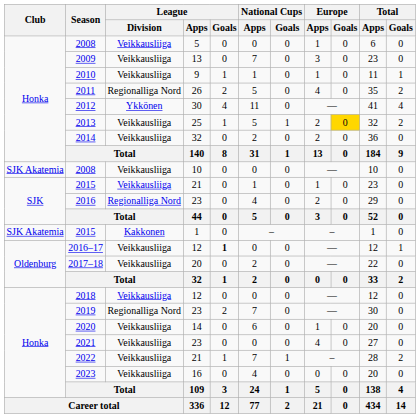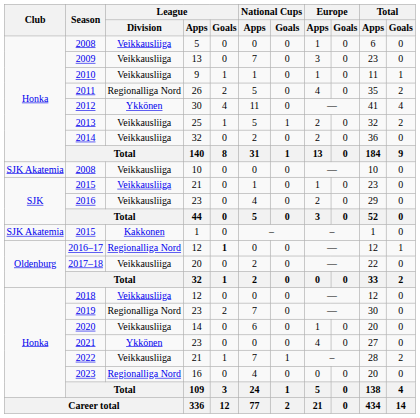 <table class="wikitable" style="text-align:center">
 <tr>
 <th rowspan="2">Club</th>
 <th rowspan="2">Season</th>
 <th colspan="3">League</th>
 <th colspan="2">National Cups</th>
 <th colspan="2">Europe</th>
 <th colspan="2">Total</th>
 </tr>
 <tr>
 <th>Division</th>
 <th>Apps</th>
 <th>Goals</th>
 <th>Apps</th>
 <th>Goals</th>
 <th>Apps</th>
 <th>Goals</th>
 <th>Apps</th>
 <th>Goals</th>
 </tr>
 <tr>
 <td rowspan="8"><a href='#'>Honka</a></td>
 <td><a href='#'>2008</a></td>
 <td><a href='#'>Veikkausliiga</a></td>
 <td>5</td>
 <td>0</td>
 <td>0</td>
 <td>0</td>
 <td>1</td>
 <td>0</td>
 <td>6</td>
 <td>0</td>
 </tr>
 <tr>
 <td><a href='#'>2009</a></td>
 <td>Veikkausliiga</td>
 <td>13</td>
 <td>0</td>
 <td>7</td>
 <td>0</td>
 <td>3</td>
 <td>0</td>
 <td>23</td>
 <td>0</td>
 </tr>
 <tr>
 <td><a href='#'>2010</a></td>
 <td>Veikkausliiga</td>
 <td>9</td>
 <td>1</td>
 <td>1</td>
 <td>0</td>
 <td>1</td>
 <td>0</td>
 <td>11</td>
 <td>1</td>
 </tr>
 <tr>
 <td><a href='#'>2011</a></td>
 <td>Regionalliga Nord</td>
 <td>26</td>
 <td>2</td>
 <td>5</td>
 <td>0</td>
 <td>4</td>
 <td>0</td>
 <td>35</td>
 <td>2</td>
 </tr>
 <tr>
 <td><a href='#'>2012</a></td>
 <td rowspan="1"><a href='#'>Ykkönen</a></td>
 <td>30</td>
 <td>4</td>
 <td>11</td>
 <td>0</td>
 <td colspan="2">—</td>
 <td>41</td>
 <td>4</td>
 </tr>
 <tr>
 <td><a href='#'>2013</a></td>
 <td>Veikkausliiga</td>
 <td>25</td>
 <td>1</td>
 <td>5</td>
 <td>1</td>
 <td>2</td>
-<td style="background: gold;">0</td>
+<td>0</td>
 <td>32</td>
 <td>2</td>
 </tr>
 <tr>
 <td><a href='#'>2014</a></td>
 <td>Veikkausliiga</td>
 <td>32</td>
 <td>0</td>
 <td>2</td>
 <td>0</td>
 <td>2</td>
 <td>0</td>
 <td>36</td>
 <td>0</td>
 </tr>
 <tr>
 <th colspan="2">Total</th>
 <th>140</th>
 <th>8</th>
 <th>31</th>
 <th>1</th>
 <th>13</th>
 <th>0</th>
 <th>184</th>
 <th>9</th>
 </tr>
 <tr>
 <td><a href='#'>SJK Akatemia</a></td>
 <td><a href='#'>2008</a></td>
 <td>Veikkausliiga</td>
 <td>10</td>
 <td>0</td>
 <td>0</td>
 <td>0</td>
 <td colspan="2">—</td>
 <td>10</td>
 <td>0</td>
 </tr>
 <tr>
 <td rowspan="3"><a href='#'>SJK</a></td>
 <td><a href='#'>2015</a></td>
 <td><a href='#'>Veikkausliiga</a></td>
 <td>21</td>
 <td>0</td>
 <td>1</td>
 <td>0</td>
 <td>1</td>
 <td>0</td>
 <td>23</td>
 <td>0</td>
 </tr>
 <tr>
 <td><a href='#'>2016</a></td>
-<td><a href='#'>Regionalliga Nord</a></td>
+<td>Veikkausliiga</td>
 <td>23</td>
 <td>0</td>
 <td>4</td>
 <td>0</td>
 <td>2</td>
 <td>0</td>
 <td>29</td>
 <td>0</td>
 </tr>
 <tr>
 <th colspan="2">Total</th>
 <th>44</th>
 <th>0</th>
 <th>5</th>
 <th>0</th>
 <th>3</th>
 <th>0</th>
 <th>52</th>
 <th>0</th>
 </tr>
 <tr>
 <td><a href='#'>SJK Akatemia</a></td>
 <td><a href='#'>2015</a></td>
 <td><a href='#'>Kakkonen</a></td>
 <td>1</td>
 <td>0</td>
 <td colspan=2>–</td>
 <td colspan=2>–</td>
 <td>1</td>
 <td>0</td>
 </tr>
 <tr>
 <td rowspan="3"><a href='#'>Oldenburg</a></td>
 <td><a href='#'>2016–17</a></td>
-<td>Veikkausliiga</td>
+<td><a href='#'>Regionalliga Nord</a></td>
 <td>12</td>
 <td><strong>1</strong></td>
 <td>0</td>
 <td>0</td>
 <td colspan="2">—</td>
 <td>12</td>
 <td>1</td>
 </tr>
 <tr>
 <td><a href='#'>2017–18</a></td>
 <td>Veikkausliiga</td>
 <td>20</td>
 <td>0</td>
 <td>2</td>
 <td>0</td>
 <td colspan="2">—</td>
 <td>22</td>
 <td>0</td>
 </tr>
 <tr>
 <th colspan="2">Total</th>
 <th>32</th>
 <th>1</th>
 <th>2</th>
 <th>0</th>
 <th>0</th>
 <th>0</th>
 <th>33</th>
 <th>2</th>
 </tr>
 <tr>
 <td rowspan="7"><a href='#'>Honka</a></td>
 <td><a href='#'>2018</a></td>
 <td><a href='#'>Veikkausliiga</a></td>
 <td>12</td>
 <td>0</td>
 <td>0</td>
 <td>0</td>
 <td colspan="2">—</td>
 <td>12</td>
 <td>0</td>
 </tr>
 <tr>
 <td><a href='#'>2019</a></td>
 <td>Regionalliga Nord</td>
 <td>23</td>
 <td>2</td>
 <td>7</td>
 <td>0</td>
 <td colspan="2">—</td>
 <td>30</td>
 <td>0</td>
 </tr>
 <tr>
 <td><a href='#'>2020</a></td>
 <td>Veikkausliiga</td>
 <td>14</td>
 <td>0</td>
 <td>6</td>
 <td>0</td>
 <td>1</td>
 <td>0</td>
 <td>20</td>
 <td>0</td>
 </tr>
 <tr>
 <td><a href='#'>2021</a></td>
-<td>Veikkausliiga</td>
+<td rowspan="1"><a href='#'>Ykkönen</a></td>
 <td>23</td>
 <td>0</td>
 <td>0</td>
 <td>0</td>
 <td>4</td>
 <td>0</td>
 <td>27</td>
 <td>0</td>
 </tr>
 <tr>
 <td><a href='#'>2022</a></td>
 <td>Veikkausliiga</td>
 <td>21</td>
 <td>1</td>
 <td>7</td>
 <td>1</td>
 <td colspan=2>–</td>
 <td>28</td>
 <td>2</td>
 </tr>
 <tr>
 <td><a href='#'>2023</a></td>
-<td>Veikkausliiga</td>
+<td><a href='#'>Regionalliga Nord</a></td>
 <td>16</td>
 <td>0</td>
 <td>4</td>
 <td>0</td>
 <td>0</td>
 <td>0</td>
 <td>20</td>
 <td>0</td>
 </tr>
 <tr>
 <th colspan="2">Total</th>
 <th>109</th>
 <th>3</th>
 <th>24</th>
 <th>1</th>
 <th>5</th>
 <th>0</th>
 <th>138</th>
 <th>4</th>
 </tr>
 <tr>
 <th colspan="3">Career total</th>
 <th>336</th>
 <th>12</th>
 <th>77</th>
 <th>2</th>
 <th>21</th>
 <th>0</th>
 <th>434</th>
 <th>14</th>
 </tr>
 </table>
